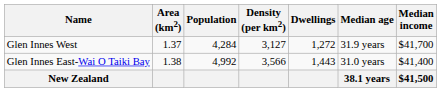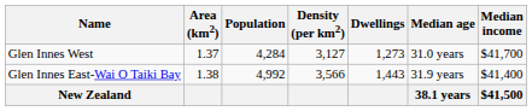 <table class="wikitable">
 <tr>
 <th>Name</th>
 <th>Area<br>(km<sup>2</sup>)</th>
 <th>Population</th>
 <th>Density<br>(per km<sup>2</sup>)</th>
 <th>Dwellings</th>
 <th>Median age</th>
 <th>Median<br>income</th>
 </tr>
 <tr>
 <td>Glen Innes West</td>
 <td style="text-align:right;">1.37</td>
 <td style="text-align:right;">4,284</td>
 <td style="text-align:right;">3,127</td>
-<td style="text-align:right;">1,272</td>
-<td>31.9 years</td>
+<td style="text-align:right;">1,273</td>
+<td>31.0 years</td>
 <td>$41,700</td>
 </tr>
 <tr>
 <td>Glen Innes East-<a href='#'>Wai O Taiki Bay</a></td>
 <td style="text-align:right;">1.38</td>
 <td style="text-align:right;">4,992</td>
 <td style="text-align:right;">3,566</td>
 <td style="text-align:right;">1,443</td>
-<td>31.0 years</td>
+<td>31.9 years</td>
 <td>$41,400</td>
 </tr>
 <tr>
 <th>New Zealand</th>
 <th></th>
 <th></th>
 <th></th>
 <th></th>
 <th>38.1 years</th>
 <th style="text-align:left;">$41,500</th>
 </tr>
 </table>
